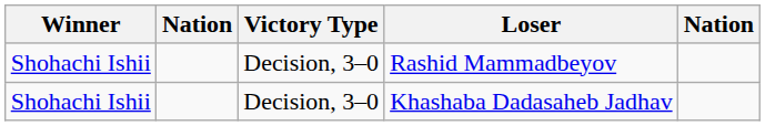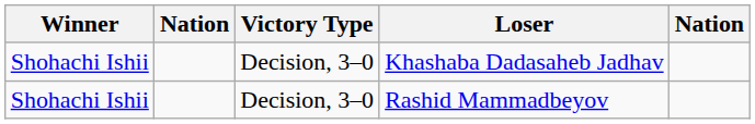 <table class="wikitable sortable" style="text-align:left;">
 <tr>
 <th>Winner</th>
 <th>Nation</th>
 <th>Victory Type</th>
 <th>Loser</th>
 <th>Nation</th>
 </tr>
 <tr>
 <td><a href='#'>Shohachi Ishii</a></td>
 <td></td>
 <td>Decision, 3–0</td>
-<td><a href='#'>Rashid Mammadbeyov</a></td>
+<td><a href='#'>Khashaba Dadasaheb Jadhav</a></td>
 <td></td>
 </tr>
 <tr>
 <td><a href='#'>Shohachi Ishii</a></td>
 <td></td>
 <td>Decision, 3–0</td>
-<td><a href='#'>Khashaba Dadasaheb Jadhav</a></td>
+<td><a href='#'>Rashid Mammadbeyov</a></td>
 <td></td>
 </tr>
 </table>
